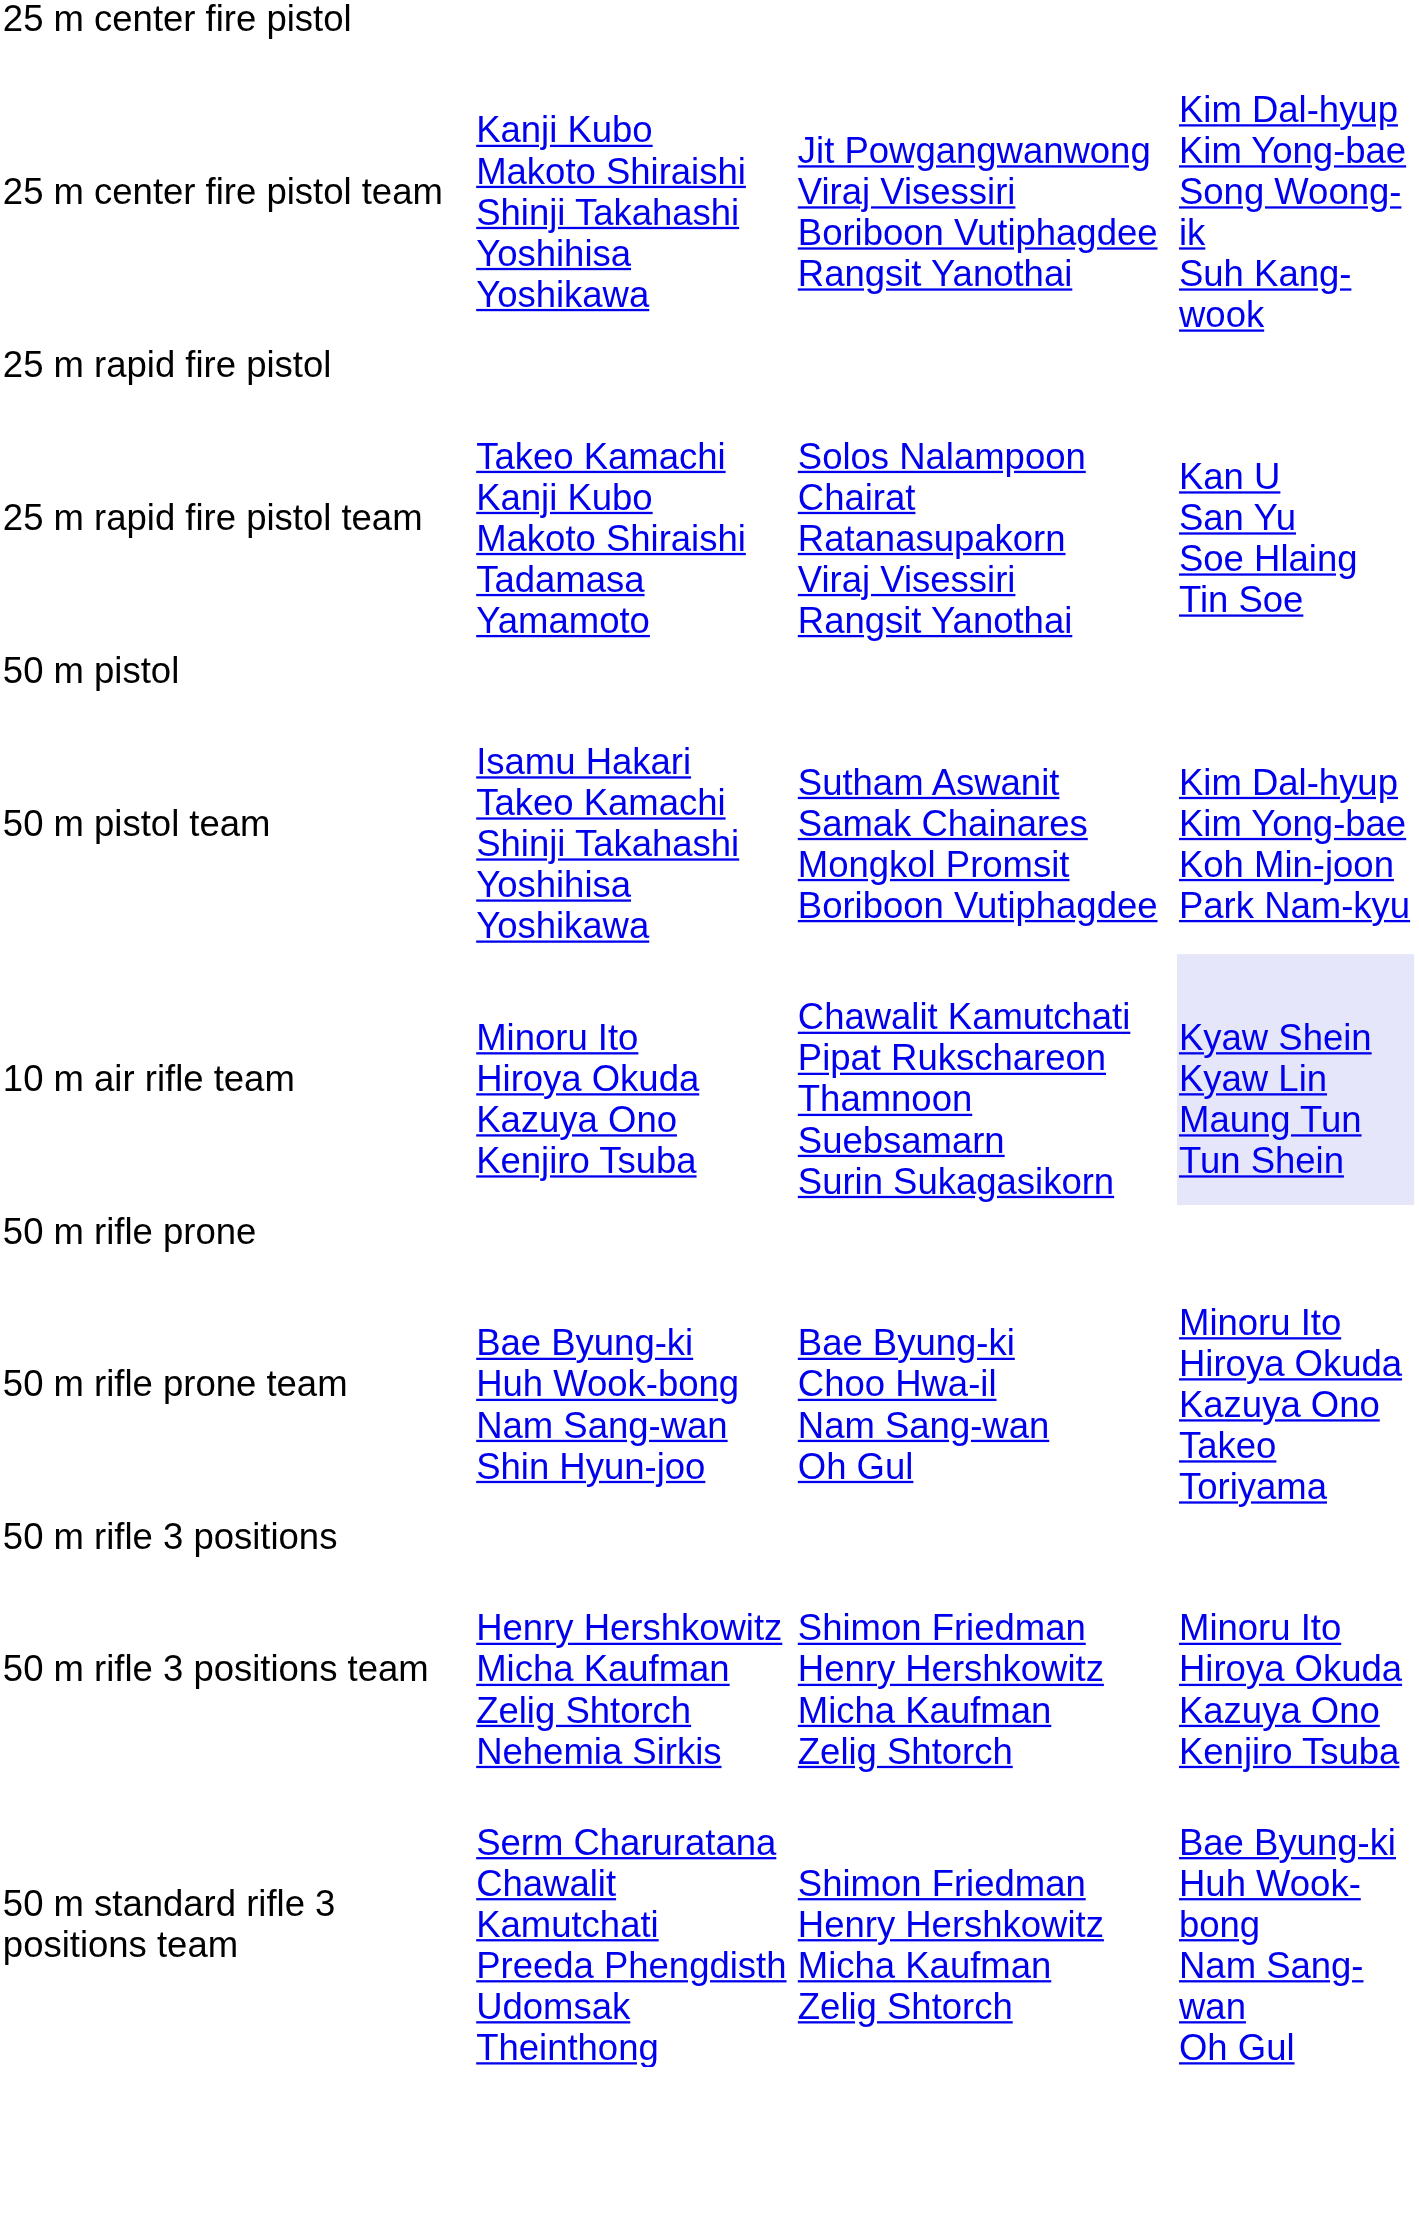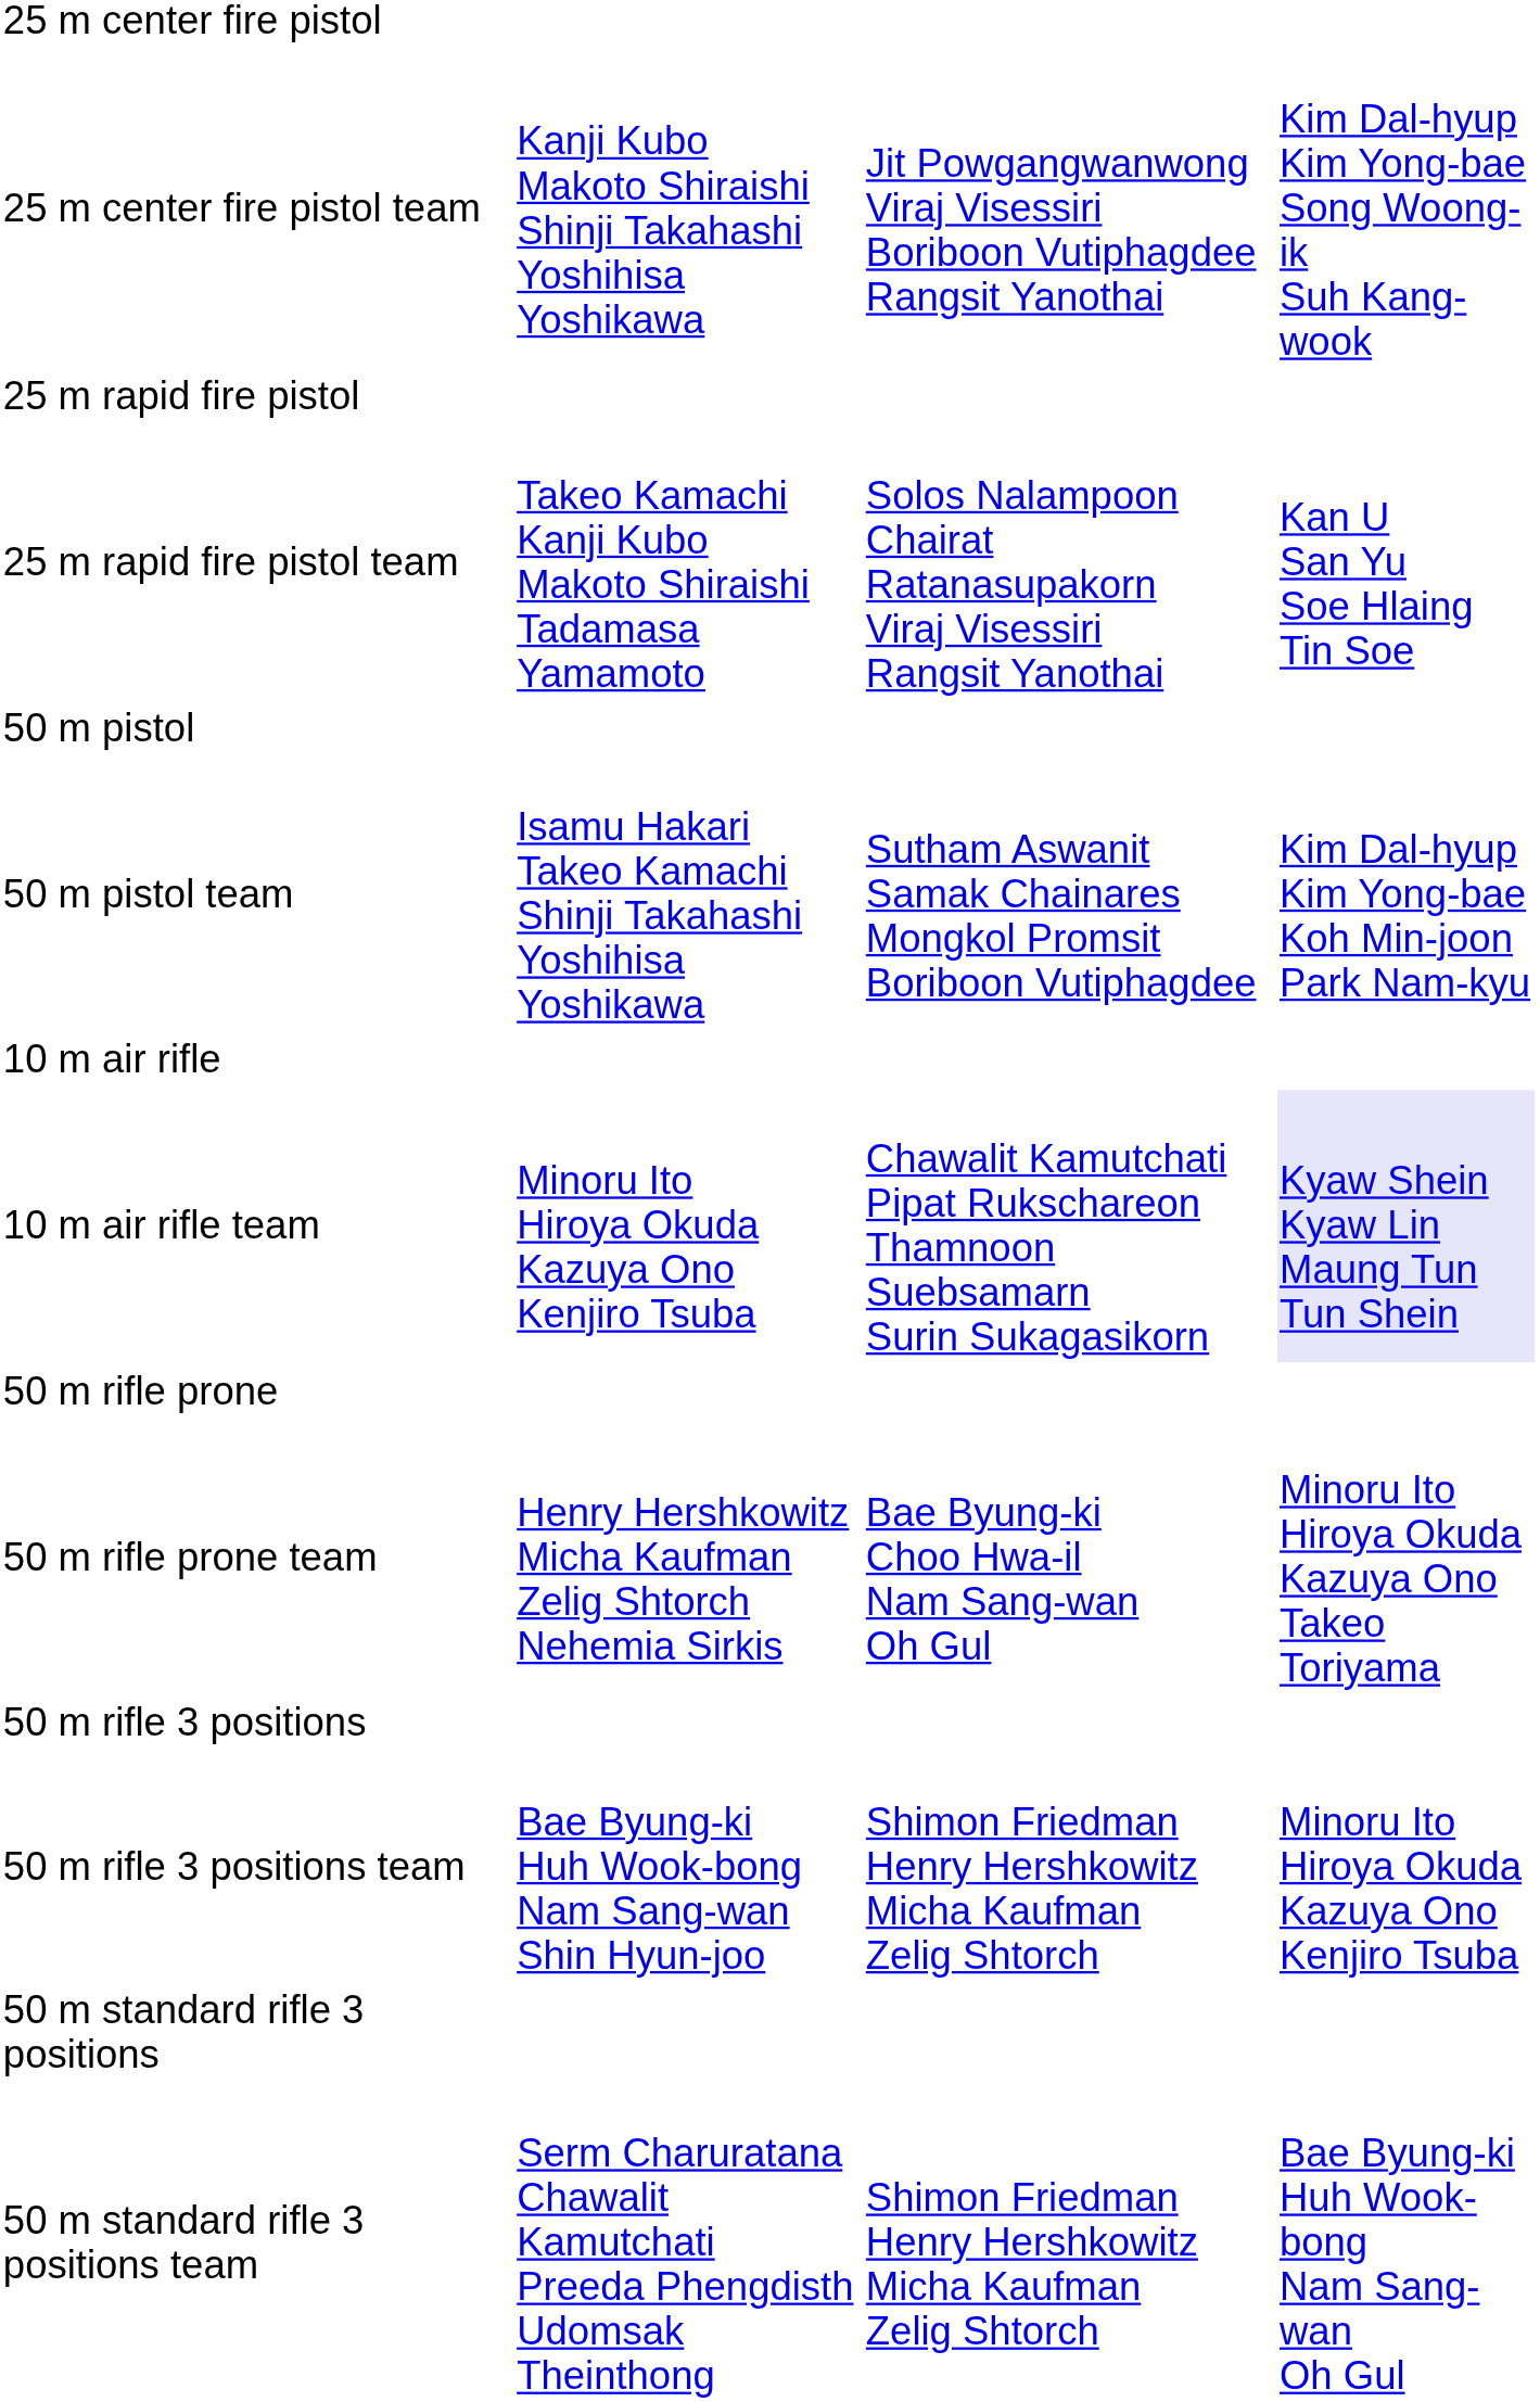 <table>
 <tr>
 <td>25 m center fire pistol</td>
 <td></td>
 <td></td>
 <td></td>
 </tr>
 <tr>
 <td>25 m center fire pistol team</td>
 <td><br><a href='#'>Kanji Kubo</a><br><a href='#'>Makoto Shiraishi</a><br><a href='#'>Shinji Takahashi</a><br><a href='#'>Yoshihisa Yoshikawa</a></td>
 <td><br><a href='#'>Jit Powgangwanwong</a><br><a href='#'>Viraj Visessiri</a><br><a href='#'>Boriboon Vutiphagdee</a><br><a href='#'>Rangsit Yanothai</a></td>
 <td><br><a href='#'>Kim Dal-hyup</a><br><a href='#'>Kim Yong-bae</a><br><a href='#'>Song Woong-ik</a><br><a href='#'>Suh Kang-wook</a></td>
 </tr>
 <tr>
 <td>25 m rapid fire pistol</td>
 <td></td>
 <td></td>
 <td></td>
 </tr>
 <tr>
 <td>25 m rapid fire pistol team</td>
 <td><br><a href='#'>Takeo Kamachi</a><br><a href='#'>Kanji Kubo</a><br><a href='#'>Makoto Shiraishi</a><br><a href='#'>Tadamasa Yamamoto</a></td>
 <td><br><a href='#'>Solos Nalampoon</a><br><a href='#'>Chairat Ratanasupakorn</a><br><a href='#'>Viraj Visessiri</a><br><a href='#'>Rangsit Yanothai</a></td>
 <td><br><a href='#'>Kan U</a><br><a href='#'>San Yu</a><br><a href='#'>Soe Hlaing</a><br><a href='#'>Tin Soe</a></td>
 </tr>
 <tr>
 <td>50 m pistol</td>
 <td></td>
 <td></td>
 <td></td>
 </tr>
 <tr>
 <td>50 m pistol team</td>
 <td><br><a href='#'>Isamu Hakari</a><br><a href='#'>Takeo Kamachi</a><br><a href='#'>Shinji Takahashi</a><br><a href='#'>Yoshihisa Yoshikawa</a></td>
 <td><br><a href='#'>Sutham Aswanit</a><br><a href='#'>Samak Chainares</a><br><a href='#'>Mongkol Promsit</a><br><a href='#'>Boriboon Vutiphagdee</a></td>
 <td><br><a href='#'>Kim Dal-hyup</a><br><a href='#'>Kim Yong-bae</a><br><a href='#'>Koh Min-joon</a><br><a href='#'>Park Nam-kyu</a></td>
 </tr>
 <tr>
+<td>10 m air rifle</td>
+<td></td>
+<td></td>
+<td></td>
+</tr>
+<tr>
 <td>10 m air rifle team</td>
 <td><br><a href='#'>Minoru Ito</a><br><a href='#'>Hiroya Okuda</a><br><a href='#'>Kazuya Ono</a><br><a href='#'>Kenjiro Tsuba</a></td>
 <td><br><a href='#'>Chawalit Kamutchati</a><br><a href='#'>Pipat Rukschareon</a><br><a href='#'>Thamnoon Suebsamarn</a><br><a href='#'>Surin Sukagasikorn</a></td>
 <td style="background: lavender;"><br><a href='#'>Kyaw Shein</a><br><a href='#'>Kyaw Lin</a><br><a href='#'>Maung Tun</a><br><a href='#'>Tun Shein</a></td>
 </tr>
 <tr>
 <td>50 m rifle prone</td>
 <td></td>
 <td></td>
 <td></td>
 </tr>
 <tr>
 <td>50 m rifle prone team</td>
-<td><br><a href='#'>Bae Byung-ki</a><br><a href='#'>Huh Wook-bong</a><br><a href='#'>Nam Sang-wan</a><br><a href='#'>Shin Hyun-joo</a></td>
+<td><br><a href='#'>Henry Hershkowitz</a><br><a href='#'>Micha Kaufman</a><br><a href='#'>Zelig Shtorch</a><br><a href='#'>Nehemia Sirkis</a></td>
 <td><br><a href='#'>Bae Byung-ki</a><br><a href='#'>Choo Hwa-il</a><br><a href='#'>Nam Sang-wan</a><br><a href='#'>Oh Gul</a></td>
 <td><br><a href='#'>Minoru Ito</a><br><a href='#'>Hiroya Okuda</a><br><a href='#'>Kazuya Ono</a><br><a href='#'>Takeo Toriyama</a></td>
 </tr>
 <tr>
 <td>50 m rifle 3 positions</td>
 <td></td>
 <td></td>
 <td></td>
 </tr>
 <tr>
 <td>50 m rifle 3 positions team</td>
-<td><br><a href='#'>Henry Hershkowitz</a><br><a href='#'>Micha Kaufman</a><br><a href='#'>Zelig Shtorch</a><br><a href='#'>Nehemia Sirkis</a></td>
+<td><br><a href='#'>Bae Byung-ki</a><br><a href='#'>Huh Wook-bong</a><br><a href='#'>Nam Sang-wan</a><br><a href='#'>Shin Hyun-joo</a></td>
 <td><br><a href='#'>Shimon Friedman</a><br><a href='#'>Henry Hershkowitz</a><br><a href='#'>Micha Kaufman</a><br><a href='#'>Zelig Shtorch</a></td>
 <td><br><a href='#'>Minoru Ito</a><br><a href='#'>Hiroya Okuda</a><br><a href='#'>Kazuya Ono</a><br><a href='#'>Kenjiro Tsuba</a></td>
+</tr>
+<tr>
+<td>50 m standard rifle 3 positions</td>
+<td></td>
+<td></td>
+<td></td>
 </tr>
 <tr>
 <td>50 m standard rifle 3 positions team</td>
 <td><br><a href='#'>Serm Charuratana</a><br><a href='#'>Chawalit Kamutchati</a><br><a href='#'>Preeda Phengdisth</a><br><a href='#'>Udomsak Theinthong</a></td>
 <td><br><a href='#'>Shimon Friedman</a><br><a href='#'>Henry Hershkowitz</a><br><a href='#'>Micha Kaufman</a><br><a href='#'>Zelig Shtorch</a></td>
 <td><br><a href='#'>Bae Byung-ki</a><br><a href='#'>Huh Wook-bong</a><br><a href='#'>Nam Sang-wan</a><br><a href='#'>Oh Gul</a></td>
 </tr>
 </table>
